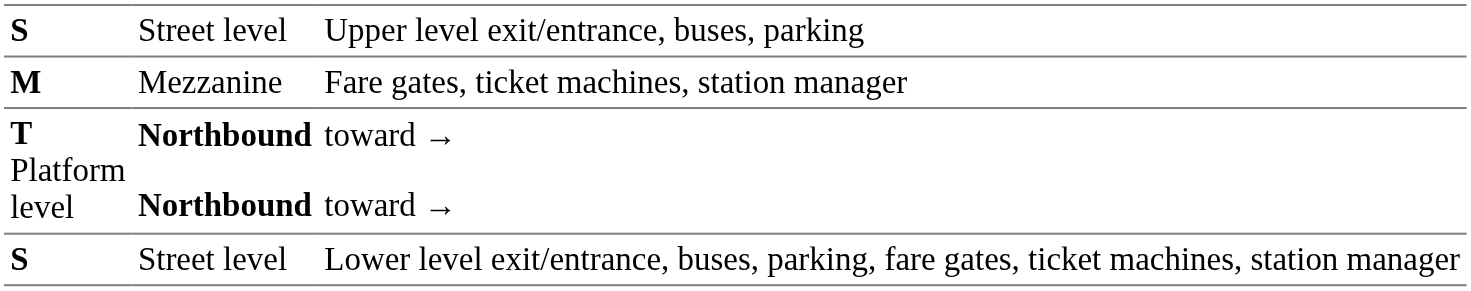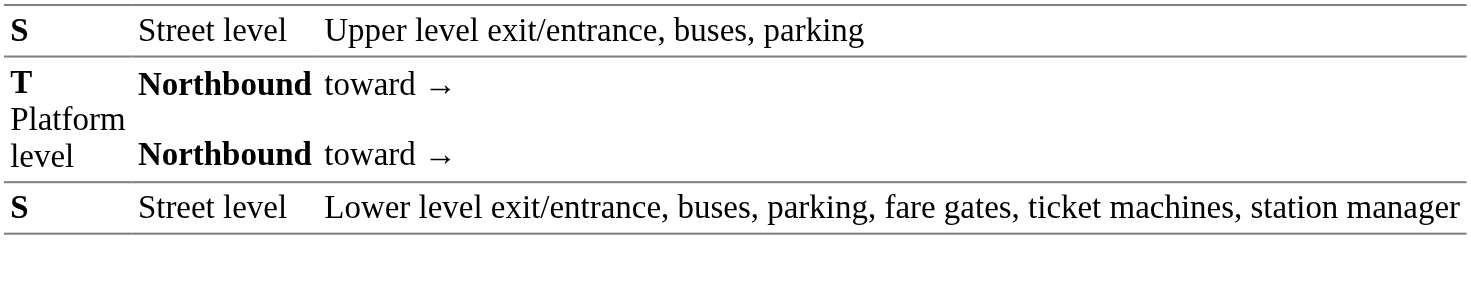 <table table border=0 cellspacing=0 cellpadding=3>
 <tr>
 <td style="border-top:solid 1px gray" width=50><strong>S</strong></td>
 <td style="border-top:solid 1px gray">Street level</td>
 <td style="border-top:solid 1px gray">Upper level exit/entrance, buses, parking</td>
-</tr>
-<tr>
-<td style="border-top:solid 1px gray"><strong>M</strong></td>
-<td style="border-top:solid 1px gray">Mezzanine</td>
-<td style="border-top:solid 1px gray">Fare gates, ticket machines, station manager</td>
 </tr>
 <tr>
 <td style="border-top:solid 1px gray;border-bottom:solid 1px gray" rowspan=3 valign=top><strong>T</strong><br>Platform level</td>
 <td style="border-top:solid 1px gray"><strong>Northbound</strong></td>
 <td style="border-top:solid 1px gray">  toward   →</td>
 </tr>
 <tr>
 <td style="border-bottom:solid 2px var(--color-emphasized);border-right:solid 2px var(--color-emphasized);border-left:solid 2px var(--color-emphasized);border-top:solid 2px var(--color-emphasized);text-align:center" colspan=2></td>
 </tr>
 <tr>
 <td style="border-bottom:solid 1px gray"><strong>Northbound</strong></td>
 <td style="border-bottom:solid 1px gray">  toward   →</td>
 </tr>
 <tr>
 <td style="border-bottom:solid 1px gray" width=50><strong>S</strong></td>
 <td style="border-bottom:solid 1px gray">Street level</td>
 <td style="border-bottom:solid 1px gray">Lower level exit/entrance, buses, parking, fare gates, ticket machines, station manager</td>
 </tr>
 </table>
